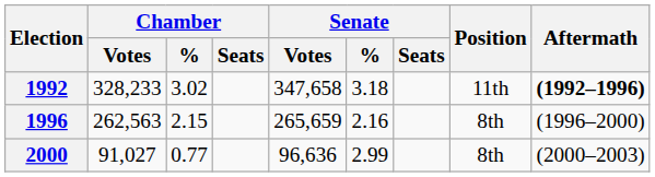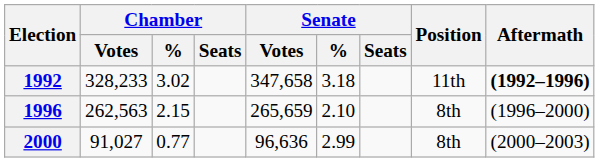 <table class=wikitable style=text-align:center>
 <tr>
 <th rowspan="2">Election</th>
 <th colspan="3"><a href='#'>Chamber</a></th>
 <th colspan="3"><a href='#'>Senate</a></th>
 <th rowspan="2">Position</th>
 <th rowspan="2">Aftermath</th>
 </tr>
 <tr>
 <th>Votes</th>
 <th>%</th>
 <th>Seats</th>
 <th>Votes</th>
 <th>%</th>
 <th>Seats</th>
 </tr>
 <tr>
 <th><a href='#'>1992</a></th>
 <td>328,233</td>
 <td>3.02</td>
 <td></td>
 <td>347,658</td>
 <td>3.18</td>
 <td></td>
 <td>11th</td>
 <td><strong> (1992–1996)</strong></td>
 </tr>
 <tr>
 <th><a href='#'>1996</a></th>
 <td>262,563</td>
 <td>2.15</td>
 <td></td>
 <td>265,659</td>
-<td>2.16</td>
+<td>2.10</td>
 <td></td>
 <td>8th</td>
 <td> (1996–2000)</td>
 </tr>
 <tr>
 <th><a href='#'>2000</a></th>
 <td>91,027</td>
 <td>0.77</td>
 <td></td>
 <td>96,636</td>
 <td>2.99</td>
 <td></td>
 <td>8th</td>
 <td> (2000–2003)</td>
 </tr>
 </table>
